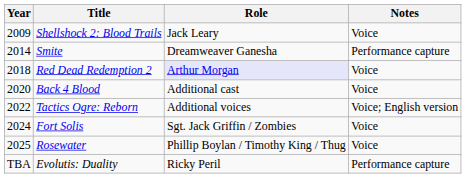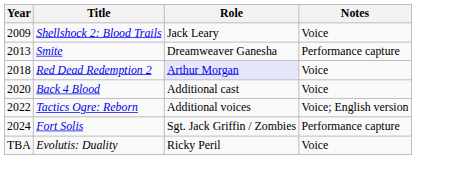 <table class="wikitable sortable">
 <tr>
 <th>Year</th>
 <th>Title</th>
 <th>Role</th>
 <th class="unsortable">Notes</th>
 </tr>
 <tr>
 <td>2009</td>
 <td><em><a href='#'>Shellshock 2: Blood Trails</a></em></td>
 <td>Jack Leary</td>
 <td>Voice</td>
 </tr>
 <tr>
-<td>2014</td>
+<td>2013</td>
 <td><em><a href='#'>Smite</a></em></td>
 <td>Dreamweaver Ganesha</td>
 <td>Performance capture</td>
 </tr>
 <tr>
 <td>2018</td>
 <td><em><a href='#'>Red Dead Redemption 2</a></em></td>
 <td style="background: lavender;"><a href='#'>Arthur Morgan</a></td>
 <td>Voice</td>
 </tr>
 <tr>
 <td>2020</td>
 <td><em><a href='#'>Back 4 Blood</a></em></td>
 <td>Additional cast</td>
 <td>Voice</td>
 </tr>
 <tr>
 <td>2022</td>
 <td><em><a href='#'>Tactics Ogre: Reborn</a></em></td>
 <td>Additional voices</td>
 <td>Voice; English version</td>
 </tr>
 <tr>
 <td>2024</td>
 <td><em><a href='#'>Fort Solis</a></em></td>
 <td>Sgt. Jack Griffin / Zombies</td>
-<td>Voice</td>
-</tr>
-<tr>
-<td>2025</td>
-<td><em><a href='#'>Rosewater</a></em></td>
-<td>Phillip Boylan / Timothy King / Thug</td>
-<td>Voice</td>
+<td>Performance capture</td>
 </tr>
 <tr>
 <td>TBA</td>
 <td><em>Evolutis: Duality</em></td>
 <td>Ricky Peril</td>
-<td>Performance capture</td>
+<td>Voice</td>
 </tr>
 </table>
